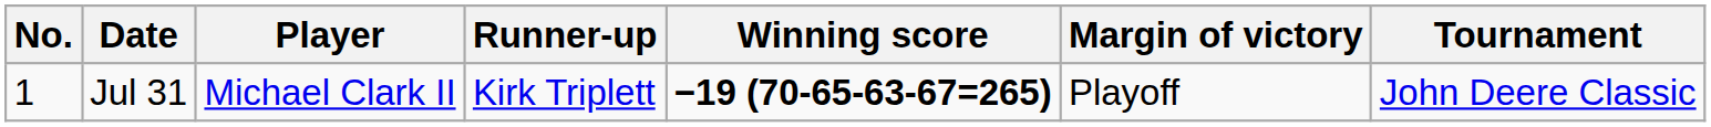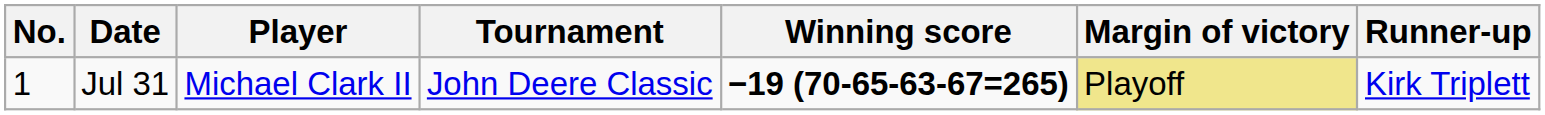 <table class="wikitable" style="font-size:95%;">
 <tr>
 <th>No.</th>
 <th>Date</th>
 <th>Player</th>
-<th>Runner-up</th>
+<th>Tournament</th>
 <th>Winning score</th>
 <th>Margin of victory</th>
-<th>Tournament</th>
+<th>Runner-up</th>
 </tr>
 <tr>
 <td>1</td>
 <td>Jul 31</td>
 <td> <a href='#'>Michael Clark II</a></td>
+<td><a href='#'>John Deere Classic</a></td>
+<td><strong>−19 (70-65-63-67=265)</strong></td>
+<td style="background: khaki;">Playoff</td>
 <td> <a href='#'>Kirk Triplett</a></td>
-<td><strong>−19 (70-65-63-67=265)</strong></td>
-<td>Playoff</td>
-<td><a href='#'>John Deere Classic</a></td>
 </tr>
 </table>
